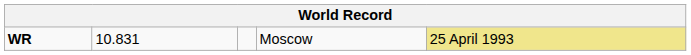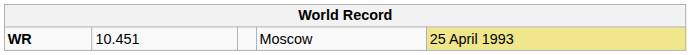 <table class="wikitable" width=60%>
 <tr>
 <th colspan=5>World Record</th>
 </tr>
 <tr>
 <td><strong>WR</strong></td>
-<td>10.831</td>
+<td>10.451</td>
 <td></td>
 <td>Moscow </td>
 <td style="background: khaki;">25 April 1993</td>
 </tr>
 </table>
